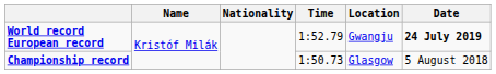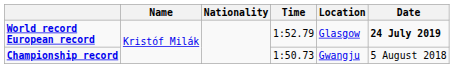 <table class=wikitable>
 <tr>
 <th></th>
 <th>Name</th>
 <th>Nationality</th>
 <th>Time</th>
 <th>Location</th>
 <th>Date</th>
 </tr>
 <tr>
 <td><strong><a href='#'>World record</a></strong><br><strong><a href='#'>European record</a></strong></td>
 <td rowspan=2><a href='#'>Kristóf Milák</a></td>
 <td rowspan=2></td>
 <td>1:52.79</td>
-<td><a href='#'>Gwangju</a></td>
+<td><a href='#'>Glasgow</a></td>
 <td><strong>24 July 2019</strong></td>
 </tr>
 <tr>
 <td><strong><a href='#'>Championship record</a></strong></td>
 <td>1:50.73</td>
-<td><a href='#'>Glasgow</a></td>
+<td><a href='#'>Gwangju</a></td>
 <td>5 August 2018</td>
 </tr>
 </table>
